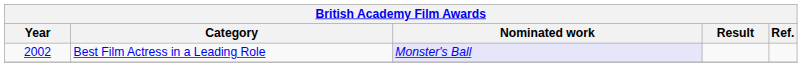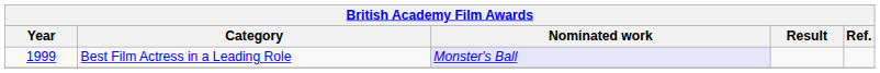 <table class=wikitable>
 <tr>
 <th colspan=5><a href='#'>British Academy Film Awards</a></th>
 </tr>
 <tr>
 <th scope="col" style="width:5em;">Year</th>
 <th scope="col" style="width:26em;">Category</th>
 <th scope="col" style="width:25em;">Nominated work</th>
 <th scope="col" style="width:5em;">Result</th>
 <th>Ref.</th>
 </tr>
 <tr>
-<td style="text-align:center;"><a href='#'>2002</a></td>
+<td style="text-align:center;"><a href='#'>1999</a></td>
 <td><a href='#'>Best Film Actress in a Leading Role</a></td>
 <td style="background: lavender;"><em><a href='#'>Monster's Ball</a></em></td>
 <td></td>
 <td></td>
 </tr>
 <tr>
 </tr>
 </table>
